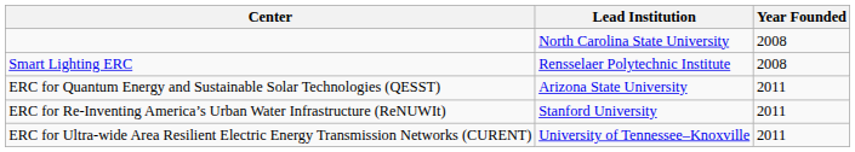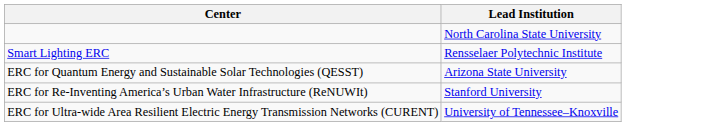 <table class="wikitable">
 <tr>
 <th>Center</th>
 <th>Lead Institution</th>
-<th>Year Founded</th>
 </tr>
 <tr>
 <td></td>
 <td><a href='#'>North Carolina State University</a></td>
-<td>2008</td>
 </tr>
 <tr>
 <td><a href='#'>Smart Lighting ERC</a></td>
 <td><a href='#'>Rensselaer Polytechnic Institute</a></td>
-<td>2008</td>
 </tr>
 <tr>
 <td>ERC for Quantum Energy and Sustainable Solar Technologies (QESST)</td>
 <td><a href='#'>Arizona State University</a></td>
-<td>2011</td>
 </tr>
 <tr>
 <td>ERC for Re-Inventing America’s Urban Water Infrastructure (ReNUWIt)</td>
 <td><a href='#'>Stanford University</a></td>
-<td>2011</td>
 </tr>
 <tr>
 <td>ERC for Ultra-wide Area Resilient Electric Energy Transmission Networks (CURENT)</td>
 <td><a href='#'>University of Tennessee–Knoxville</a></td>
-<td>2011</td>
 </tr>
 </table>
